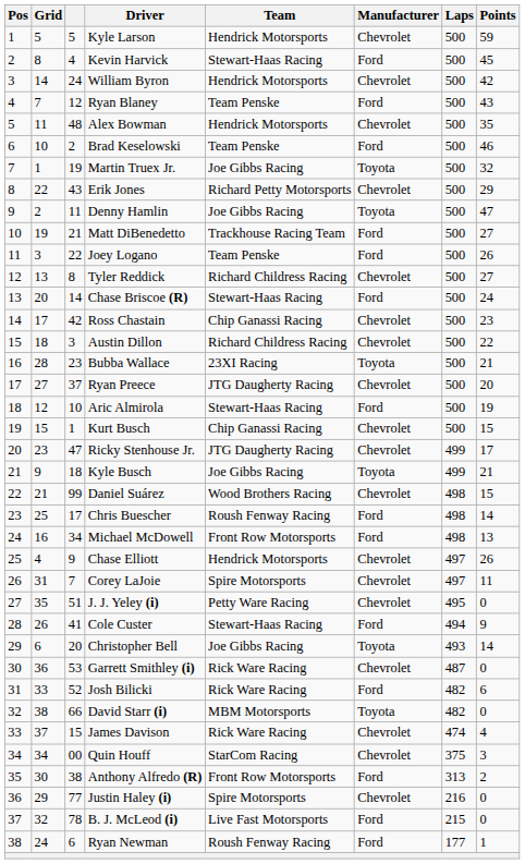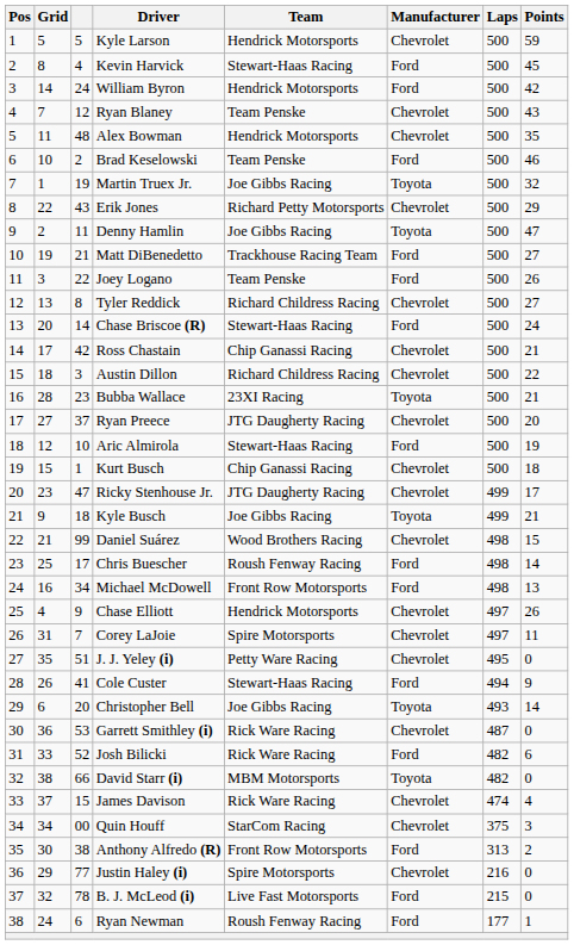 <table class="wikitable" style="font-size:98%">
 <tr>
 <th>Pos</th>
 <th>Grid</th>
 <th></th>
 <th>Driver</th>
 <th>Team</th>
 <th>Manufacturer</th>
 <th>Laps</th>
 <th>Points</th>
 </tr>
 <tr>
 <td>1</td>
 <td>5</td>
 <td>5</td>
 <td>Kyle Larson</td>
 <td>Hendrick Motorsports</td>
 <td>Chevrolet</td>
 <td>500</td>
 <td>59</td>
 </tr>
 <tr>
 <td>2</td>
 <td>8</td>
 <td>4</td>
 <td>Kevin Harvick</td>
 <td>Stewart-Haas Racing</td>
 <td>Ford</td>
 <td>500</td>
 <td>45</td>
 </tr>
 <tr>
 <td>3</td>
 <td>14</td>
 <td>24</td>
 <td>William Byron</td>
 <td>Hendrick Motorsports</td>
-<td>Chevrolet</td>
+<td>Ford</td>
 <td>500</td>
 <td>42</td>
 </tr>
 <tr>
 <td>4</td>
 <td>7</td>
 <td>12</td>
 <td>Ryan Blaney</td>
 <td>Team Penske</td>
-<td>Ford</td>
+<td>Chevrolet</td>
 <td>500</td>
 <td>43</td>
 </tr>
 <tr>
 <td>5</td>
 <td>11</td>
 <td>48</td>
 <td>Alex Bowman</td>
 <td>Hendrick Motorsports</td>
 <td>Chevrolet</td>
 <td>500</td>
 <td>35</td>
 </tr>
 <tr>
 <td>6</td>
 <td>10</td>
 <td>2</td>
 <td>Brad Keselowski</td>
 <td>Team Penske</td>
 <td>Ford</td>
 <td>500</td>
 <td>46</td>
 </tr>
 <tr>
 <td>7</td>
 <td>1</td>
 <td>19</td>
 <td>Martin Truex Jr.</td>
 <td>Joe Gibbs Racing</td>
 <td>Toyota</td>
 <td>500</td>
 <td>32</td>
 </tr>
 <tr>
 <td>8</td>
 <td>22</td>
 <td>43</td>
 <td>Erik Jones</td>
 <td>Richard Petty Motorsports</td>
 <td>Chevrolet</td>
 <td>500</td>
 <td>29</td>
 </tr>
 <tr>
 <td>9</td>
 <td>2</td>
 <td>11</td>
 <td>Denny Hamlin</td>
 <td>Joe Gibbs Racing</td>
 <td>Toyota</td>
 <td>500</td>
 <td>47</td>
 </tr>
 <tr>
 <td>10</td>
 <td>19</td>
 <td>21</td>
 <td>Matt DiBenedetto</td>
 <td>Trackhouse Racing Team</td>
 <td>Ford</td>
 <td>500</td>
 <td>27</td>
 </tr>
 <tr>
 <td>11</td>
 <td>3</td>
 <td>22</td>
 <td>Joey Logano</td>
 <td>Team Penske</td>
 <td>Ford</td>
 <td>500</td>
 <td>26</td>
 </tr>
 <tr>
 <td>12</td>
 <td>13</td>
 <td>8</td>
 <td>Tyler Reddick</td>
 <td>Richard Childress Racing</td>
 <td>Chevrolet</td>
 <td>500</td>
 <td>27</td>
 </tr>
 <tr>
 <td>13</td>
 <td>20</td>
 <td>14</td>
 <td>Chase Briscoe <strong>(R)</strong></td>
 <td>Stewart-Haas Racing</td>
 <td>Ford</td>
 <td>500</td>
 <td>24</td>
 </tr>
 <tr>
 <td>14</td>
 <td>17</td>
 <td>42</td>
 <td>Ross Chastain</td>
 <td>Chip Ganassi Racing</td>
 <td>Chevrolet</td>
 <td>500</td>
-<td>23</td>
+<td>21</td>
 </tr>
 <tr>
 <td>15</td>
 <td>18</td>
 <td>3</td>
 <td>Austin Dillon</td>
 <td>Richard Childress Racing</td>
 <td>Chevrolet</td>
 <td>500</td>
 <td>22</td>
 </tr>
 <tr>
 <td>16</td>
 <td>28</td>
 <td>23</td>
 <td>Bubba Wallace</td>
 <td>23XI Racing</td>
 <td>Toyota</td>
 <td>500</td>
 <td>21</td>
 </tr>
 <tr>
 <td>17</td>
 <td>27</td>
 <td>37</td>
 <td>Ryan Preece</td>
 <td>JTG Daugherty Racing</td>
 <td>Chevrolet</td>
 <td>500</td>
 <td>20</td>
 </tr>
 <tr>
 <td>18</td>
 <td>12</td>
 <td>10</td>
 <td>Aric Almirola</td>
 <td>Stewart-Haas Racing</td>
 <td>Ford</td>
 <td>500</td>
 <td>19</td>
 </tr>
 <tr>
 <td>19</td>
 <td>15</td>
 <td>1</td>
 <td>Kurt Busch</td>
 <td>Chip Ganassi Racing</td>
 <td>Chevrolet</td>
 <td>500</td>
-<td>15</td>
+<td>18</td>
 </tr>
 <tr>
 <td>20</td>
 <td>23</td>
 <td>47</td>
 <td>Ricky Stenhouse Jr.</td>
 <td>JTG Daugherty Racing</td>
 <td>Chevrolet</td>
 <td>499</td>
 <td>17</td>
 </tr>
 <tr>
 <td>21</td>
 <td>9</td>
 <td>18</td>
 <td>Kyle Busch</td>
 <td>Joe Gibbs Racing</td>
 <td>Toyota</td>
 <td>499</td>
 <td>21</td>
 </tr>
 <tr>
 <td>22</td>
 <td>21</td>
 <td>99</td>
 <td>Daniel Suárez</td>
 <td>Wood Brothers Racing</td>
 <td>Chevrolet</td>
 <td>498</td>
 <td>15</td>
 </tr>
 <tr>
 <td>23</td>
 <td>25</td>
 <td>17</td>
 <td>Chris Buescher</td>
 <td>Roush Fenway Racing</td>
 <td>Ford</td>
 <td>498</td>
 <td>14</td>
 </tr>
 <tr>
 <td>24</td>
 <td>16</td>
 <td>34</td>
 <td>Michael McDowell</td>
 <td>Front Row Motorsports</td>
 <td>Ford</td>
 <td>498</td>
 <td>13</td>
 </tr>
 <tr>
 <td>25</td>
 <td>4</td>
 <td>9</td>
 <td>Chase Elliott</td>
 <td>Hendrick Motorsports</td>
 <td>Chevrolet</td>
 <td>497</td>
 <td>26</td>
 </tr>
 <tr>
 <td>26</td>
 <td>31</td>
 <td>7</td>
 <td>Corey LaJoie</td>
 <td>Spire Motorsports</td>
 <td>Chevrolet</td>
 <td>497</td>
 <td>11</td>
 </tr>
 <tr>
 <td>27</td>
 <td>35</td>
 <td>51</td>
 <td>J. J. Yeley <strong>(i)</strong></td>
 <td>Petty Ware Racing</td>
 <td>Chevrolet</td>
 <td>495</td>
 <td>0</td>
 </tr>
 <tr>
 <td>28</td>
 <td>26</td>
 <td>41</td>
 <td>Cole Custer</td>
 <td>Stewart-Haas Racing</td>
 <td>Ford</td>
 <td>494</td>
 <td>9</td>
 </tr>
 <tr>
 <td>29</td>
 <td>6</td>
 <td>20</td>
 <td>Christopher Bell</td>
 <td>Joe Gibbs Racing</td>
 <td>Toyota</td>
 <td>493</td>
 <td>14</td>
 </tr>
 <tr>
 <td>30</td>
 <td>36</td>
 <td>53</td>
 <td>Garrett Smithley <strong>(i)</strong></td>
 <td>Rick Ware Racing</td>
 <td>Chevrolet</td>
 <td>487</td>
 <td>0</td>
 </tr>
 <tr>
 <td>31</td>
 <td>33</td>
 <td>52</td>
 <td>Josh Bilicki</td>
 <td>Rick Ware Racing</td>
 <td>Ford</td>
 <td>482</td>
 <td>6</td>
 </tr>
 <tr>
 <td>32</td>
 <td>38</td>
 <td>66</td>
 <td>David Starr <strong>(i)</strong></td>
 <td>MBM Motorsports</td>
 <td>Toyota</td>
 <td>482</td>
 <td>0</td>
 </tr>
 <tr>
 <td>33</td>
 <td>37</td>
 <td>15</td>
 <td>James Davison</td>
 <td>Rick Ware Racing</td>
 <td>Chevrolet</td>
 <td>474</td>
 <td>4</td>
 </tr>
 <tr>
 <td>34</td>
 <td>34</td>
 <td>00</td>
 <td>Quin Houff</td>
 <td>StarCom Racing</td>
 <td>Chevrolet</td>
 <td>375</td>
 <td>3</td>
 </tr>
 <tr>
 <td>35</td>
 <td>30</td>
 <td>38</td>
 <td>Anthony Alfredo <strong>(R)</strong></td>
 <td>Front Row Motorsports</td>
 <td>Ford</td>
 <td>313</td>
 <td>2</td>
 </tr>
 <tr>
 <td>36</td>
 <td>29</td>
 <td>77</td>
 <td>Justin Haley <strong>(i)</strong></td>
 <td>Spire Motorsports</td>
 <td>Chevrolet</td>
 <td>216</td>
 <td>0</td>
 </tr>
 <tr>
 <td>37</td>
 <td>32</td>
 <td>78</td>
 <td>B. J. McLeod <strong>(i)</strong></td>
 <td>Live Fast Motorsports</td>
 <td>Ford</td>
 <td>215</td>
 <td>0</td>
 </tr>
 <tr>
 <td>38</td>
 <td>24</td>
 <td>6</td>
 <td>Ryan Newman</td>
 <td>Roush Fenway Racing</td>
 <td>Ford</td>
 <td>177</td>
 <td>1</td>
 </tr>
 <tr>
 <th colspan="8"></th>
 </tr>
 </table>
